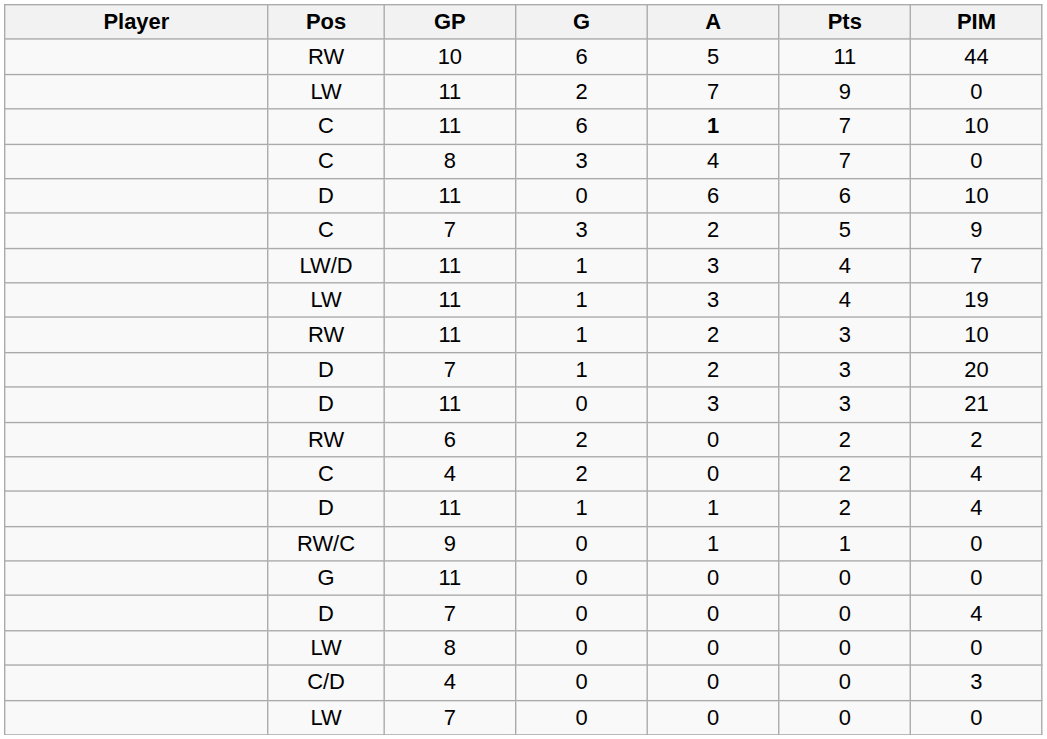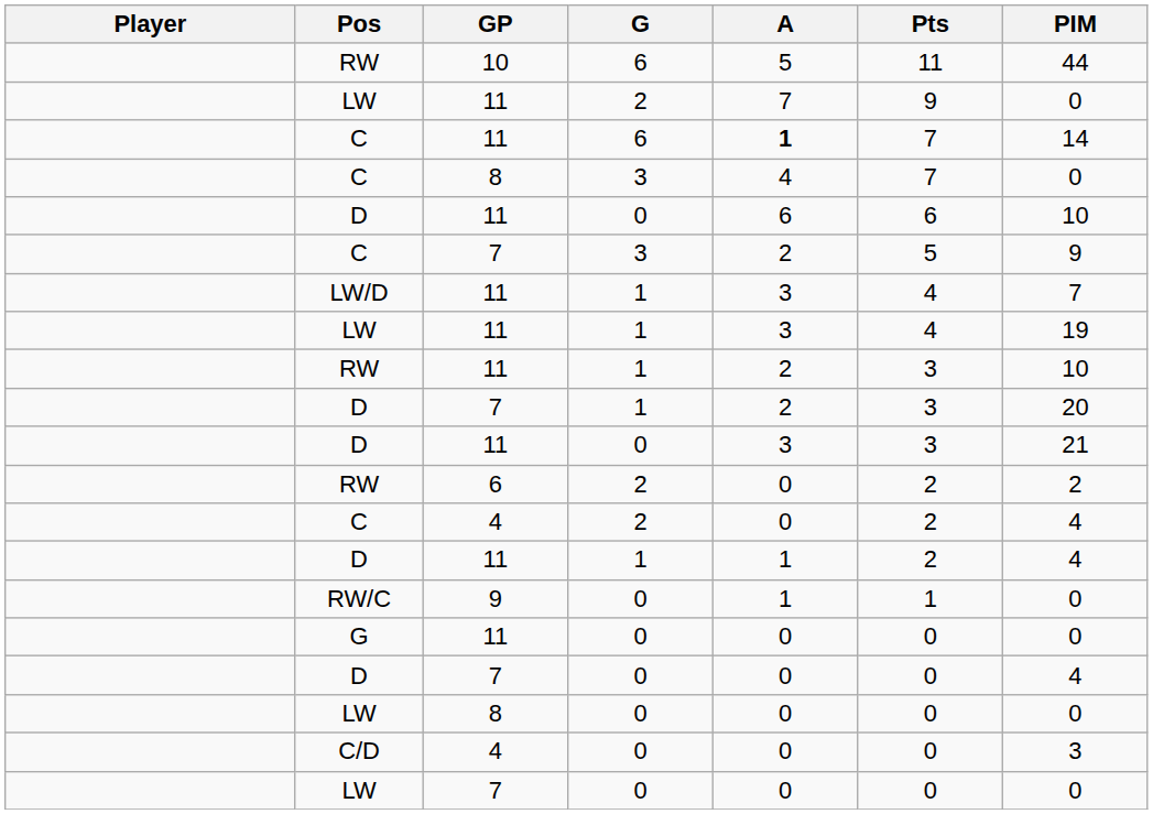 <table class="wikitable sortable" width="60%">
 <tr ALIGN="center">
 <th bgcolor="#DDDDFF" width="10%">Player</th>
 <th bgcolor="#DDDDFF" width="3%" title="Position">Pos</th>
 <th bgcolor="#DDDDFF" width="5%" title="Games played">GP</th>
 <th bgcolor="#DDDDFF" width="5%" title="Goals">G</th>
 <th bgcolor="#DDDDFF" width="5%" title="Assists">A</th>
 <th bgcolor="#DDDDFF" width="5%" title="Points">Pts</th>
 <th bgcolor="#DDDDFF" width="5%" title="Penalties in Minutes">PIM</th>
 </tr>
 <tr align="center">
 <td align="right"></td>
 <td>RW</td>
 <td>10</td>
 <td>6</td>
 <td>5</td>
 <td>11</td>
 <td>44</td>
 </tr>
 <tr align="center">
 <td align="right"></td>
 <td>LW</td>
 <td>11</td>
 <td>2</td>
 <td>7</td>
 <td>9</td>
 <td>0</td>
 </tr>
 <tr align="center">
 <td align="right"></td>
 <td>C</td>
 <td>11</td>
 <td>6</td>
 <td><strong>1</strong></td>
 <td>7</td>
-<td>10</td>
+<td>14</td>
 </tr>
 <tr align="center">
 <td align="right"></td>
 <td>C</td>
 <td>8</td>
 <td>3</td>
 <td>4</td>
 <td>7</td>
 <td>0</td>
 </tr>
 <tr align="center">
 <td align="right"></td>
 <td>D</td>
 <td>11</td>
 <td>0</td>
 <td>6</td>
 <td>6</td>
 <td>10</td>
 </tr>
 <tr align="center">
 <td align="right"></td>
 <td>C</td>
 <td>7</td>
 <td>3</td>
 <td>2</td>
 <td>5</td>
 <td>9</td>
 </tr>
 <tr align="center">
 <td align="right"></td>
 <td>LW/D</td>
 <td>11</td>
 <td>1</td>
 <td>3</td>
 <td>4</td>
 <td>7</td>
 </tr>
 <tr align="center">
 <td align="right"></td>
 <td>LW</td>
 <td>11</td>
 <td>1</td>
 <td>3</td>
 <td>4</td>
 <td>19</td>
 </tr>
 <tr align="center">
 <td align="right"></td>
 <td>RW</td>
 <td>11</td>
 <td>1</td>
 <td>2</td>
 <td>3</td>
 <td>10</td>
 </tr>
 <tr align="center">
 <td align="right"></td>
 <td>D</td>
 <td>7</td>
 <td>1</td>
 <td>2</td>
 <td>3</td>
 <td>20</td>
 </tr>
 <tr align="center">
 <td align="right"></td>
 <td>D</td>
 <td>11</td>
 <td>0</td>
 <td>3</td>
 <td>3</td>
 <td>21</td>
 </tr>
 <tr align="center">
 <td align="right"></td>
 <td>RW</td>
 <td>6</td>
 <td>2</td>
 <td>0</td>
 <td>2</td>
 <td>2</td>
 </tr>
 <tr align="center">
 <td align="right"></td>
 <td>C</td>
 <td>4</td>
 <td>2</td>
 <td>0</td>
 <td>2</td>
 <td>4</td>
 </tr>
 <tr align="center">
 <td align="right"></td>
 <td>D</td>
 <td>11</td>
 <td>1</td>
 <td>1</td>
 <td>2</td>
 <td>4</td>
 </tr>
 <tr align="center">
 <td align="right"></td>
 <td>RW/C</td>
 <td>9</td>
 <td>0</td>
 <td>1</td>
 <td>1</td>
 <td>0</td>
 </tr>
 <tr align="center">
 <td align="right"></td>
 <td>G</td>
 <td>11</td>
 <td>0</td>
 <td>0</td>
 <td>0</td>
 <td>0</td>
 </tr>
 <tr align="center">
 <td align="right"></td>
 <td>D</td>
 <td>7</td>
 <td>0</td>
 <td>0</td>
 <td>0</td>
 <td>4</td>
 </tr>
 <tr align="center">
 <td align="right"></td>
 <td>LW</td>
 <td>8</td>
 <td>0</td>
 <td>0</td>
 <td>0</td>
 <td>0</td>
 </tr>
 <tr align="center">
 <td align="right"></td>
 <td>C/D</td>
 <td>4</td>
 <td>0</td>
 <td>0</td>
 <td>0</td>
 <td>3</td>
 </tr>
 <tr align="center">
 <td align="right"></td>
 <td>LW</td>
 <td>7</td>
 <td>0</td>
 <td>0</td>
 <td>0</td>
 <td>0</td>
 </tr>
 </table>
